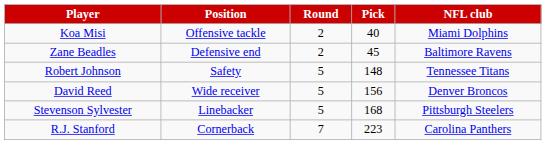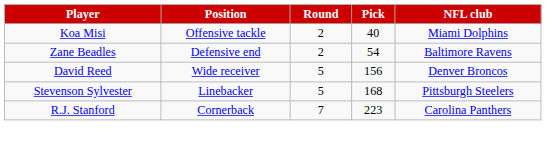 <table class="wikitable" width="80%">
 <tr align="center" style="background:#CC0000; color:white">
 <td><strong>Player</strong></td>
 <td><strong>Position</strong></td>
 <td><strong>Round</strong></td>
 <td><strong>Pick</strong></td>
 <td><strong>NFL club</strong></td>
 </tr>
 <tr align="center">
 <td><a href='#'>Koa Misi</a></td>
 <td><a href='#'>Offensive tackle</a></td>
 <td>2</td>
 <td>40</td>
 <td><a href='#'>Miami Dolphins</a></td>
 </tr>
 <tr align="center">
 <td><a href='#'>Zane Beadles</a></td>
 <td><a href='#'>Defensive end</a></td>
 <td>2</td>
-<td>45</td>
+<td>54</td>
 <td><a href='#'>Baltimore Ravens</a></td>
-</tr>
-<tr align="center">
-<td><a href='#'>Robert Johnson</a></td>
-<td><a href='#'>Safety</a></td>
-<td>5</td>
-<td>148</td>
-<td><a href='#'>Tennessee Titans</a></td>
 </tr>
 <tr align="center">
 <td><a href='#'>David Reed</a></td>
 <td><a href='#'>Wide receiver</a></td>
 <td>5</td>
 <td>156</td>
 <td><a href='#'>Denver Broncos</a></td>
 </tr>
 <tr align="center">
 <td><a href='#'>Stevenson Sylvester</a></td>
 <td><a href='#'>Linebacker</a></td>
 <td>5</td>
 <td>168</td>
 <td><a href='#'>Pittsburgh Steelers</a></td>
 </tr>
 <tr align="center">
 <td><a href='#'>R.J. Stanford</a></td>
 <td><a href='#'>Cornerback</a></td>
 <td>7</td>
 <td>223</td>
 <td><a href='#'>Carolina Panthers</a></td>
 </tr>
 </table>
